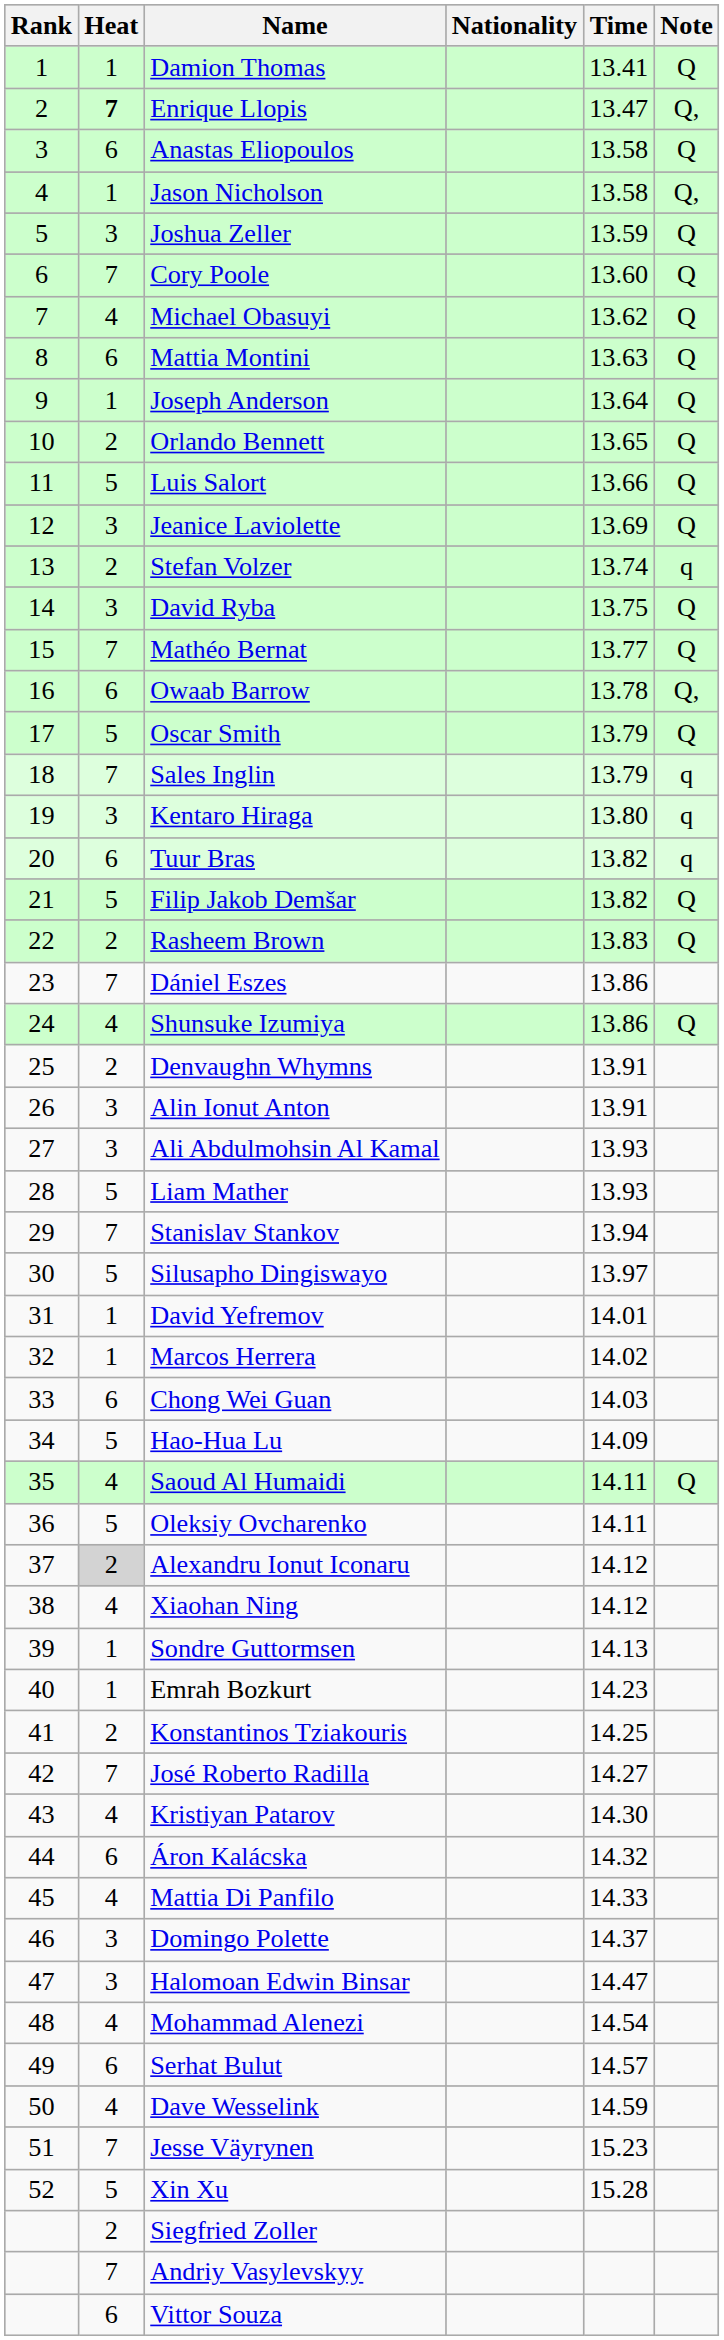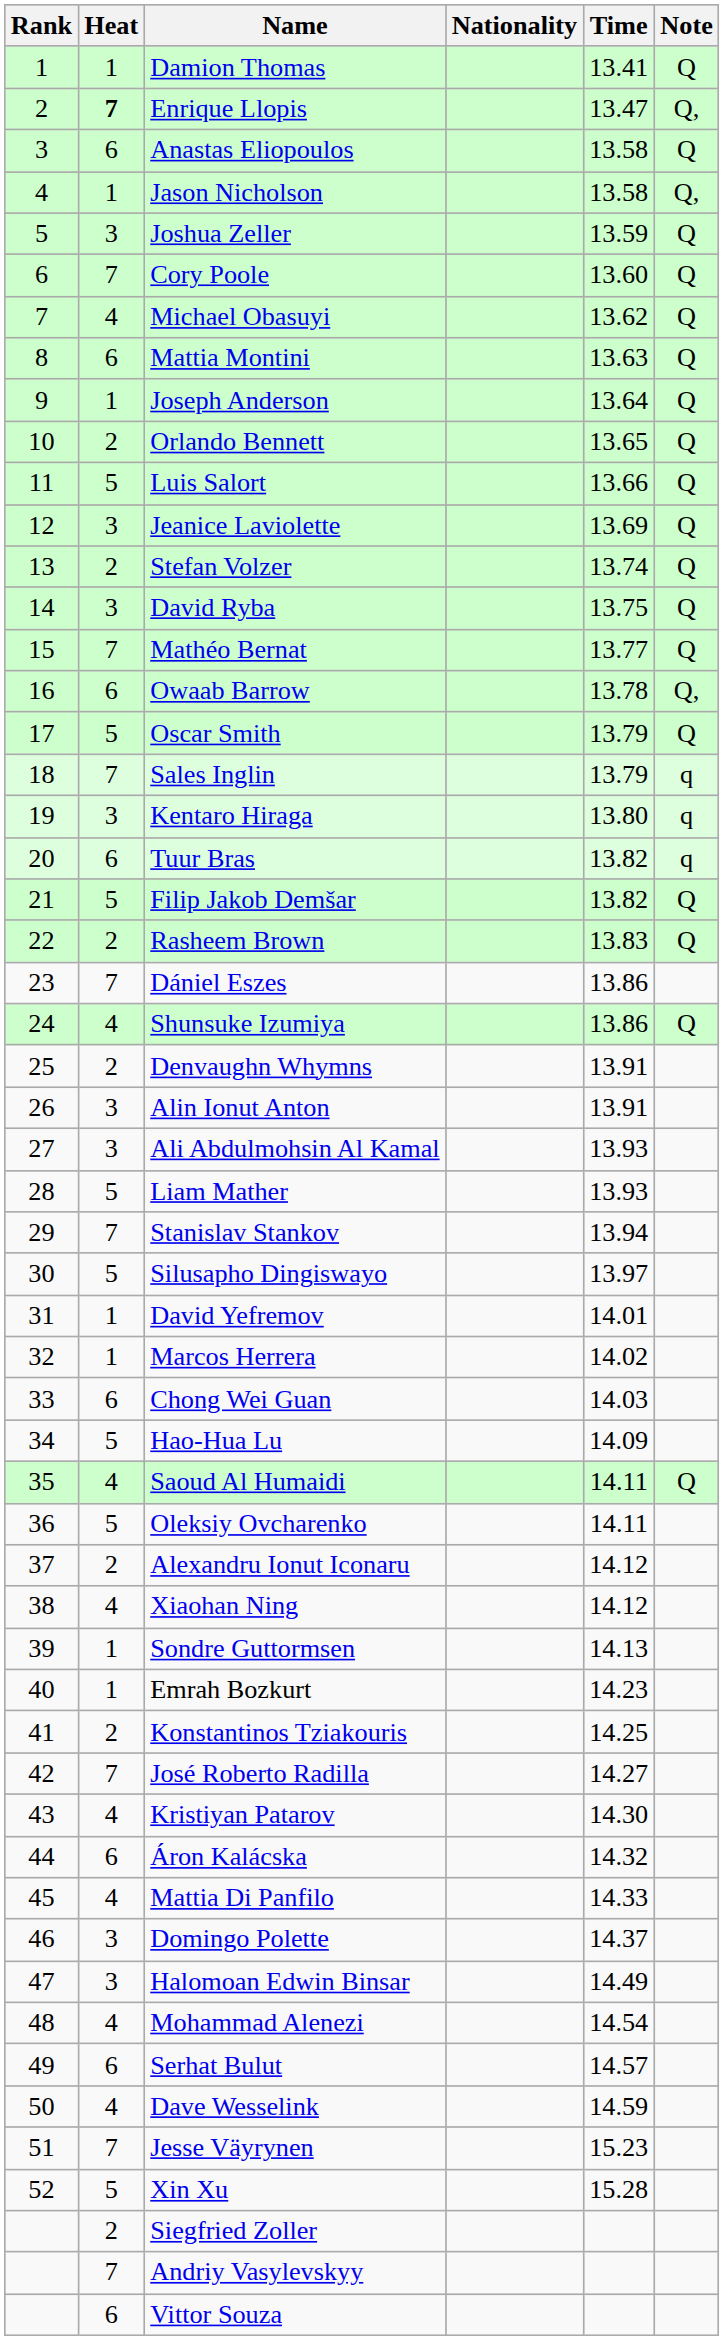 <table class="wikitable sortable" style="text-align:center">
 <tr>
 <th>Rank</th>
 <th>Heat</th>
 <th>Name</th>
 <th>Nationality</th>
 <th>Time</th>
 <th>Note</th>
 </tr>
 <tr bgcolor=ccffcc>
 <td>1</td>
 <td>1</td>
 <td align=left><a href='#'>Damion Thomas</a></td>
 <td align=left></td>
 <td>13.41</td>
 <td>Q</td>
 </tr>
 <tr bgcolor=ccffcc>
 <td>2</td>
 <td><strong>7</strong></td>
 <td align=left><a href='#'>Enrique Llopis</a></td>
 <td align=left></td>
 <td>13.47</td>
 <td>Q, </td>
 </tr>
 <tr bgcolor=ccffcc>
 <td>3</td>
 <td>6</td>
 <td align=left><a href='#'>Anastas Eliopoulos</a></td>
 <td align=left></td>
 <td>13.58</td>
 <td>Q</td>
 </tr>
 <tr bgcolor=ccffcc>
 <td>4</td>
 <td>1</td>
 <td align=left><a href='#'>Jason Nicholson</a></td>
 <td align=left></td>
 <td>13.58</td>
 <td>Q, </td>
 </tr>
 <tr bgcolor=ccffcc>
 <td>5</td>
 <td>3</td>
 <td align=left><a href='#'>Joshua Zeller</a></td>
 <td align=left></td>
 <td>13.59</td>
 <td>Q</td>
 </tr>
 <tr bgcolor=ccffcc>
 <td>6</td>
 <td>7</td>
 <td align=left><a href='#'>Cory Poole</a></td>
 <td align=left></td>
 <td>13.60</td>
 <td>Q</td>
 </tr>
 <tr bgcolor=ccffcc>
 <td>7</td>
 <td>4</td>
 <td align=left><a href='#'>Michael Obasuyi</a></td>
 <td align=left></td>
 <td>13.62</td>
 <td>Q</td>
 </tr>
 <tr bgcolor=ccffcc>
 <td>8</td>
 <td>6</td>
 <td align=left><a href='#'>Mattia Montini</a></td>
 <td align=left></td>
 <td>13.63</td>
 <td>Q</td>
 </tr>
 <tr bgcolor=ccffcc>
 <td>9</td>
 <td>1</td>
 <td align=left><a href='#'>Joseph Anderson</a></td>
 <td align=left></td>
 <td>13.64</td>
 <td>Q</td>
 </tr>
 <tr bgcolor=ccffcc>
 <td>10</td>
 <td>2</td>
 <td align=left><a href='#'>Orlando Bennett</a></td>
 <td align=left></td>
 <td>13.65</td>
 <td>Q</td>
 </tr>
 <tr bgcolor=ccffcc>
 <td>11</td>
 <td>5</td>
 <td align=left><a href='#'>Luis Salort</a></td>
 <td align=left></td>
 <td>13.66</td>
 <td>Q</td>
 </tr>
 <tr bgcolor=ccffcc>
 <td>12</td>
 <td>3</td>
 <td align=left><a href='#'>Jeanice Laviolette</a></td>
 <td align=left></td>
 <td>13.69</td>
 <td>Q</td>
 </tr>
 <tr bgcolor=ccffcc>
 <td>13</td>
 <td>2</td>
 <td align=left><a href='#'>Stefan Volzer</a></td>
 <td align=left></td>
 <td>13.74</td>
-<td>q</td>
+<td>Q</td>
 </tr>
 <tr bgcolor=ccffcc>
 <td>14</td>
 <td>3</td>
 <td align=left><a href='#'>David Ryba</a></td>
 <td align=left></td>
 <td>13.75</td>
 <td>Q</td>
 </tr>
 <tr bgcolor=ccffcc>
 <td>15</td>
 <td>7</td>
 <td align=left><a href='#'>Mathéo Bernat</a></td>
 <td align=left></td>
 <td>13.77</td>
 <td>Q</td>
 </tr>
 <tr bgcolor=ccffcc>
 <td>16</td>
 <td>6</td>
 <td align=left><a href='#'>Owaab Barrow</a></td>
 <td align=left></td>
 <td>13.78</td>
 <td>Q, </td>
 </tr>
 <tr bgcolor=ccffcc>
 <td>17</td>
 <td>5</td>
 <td align=left><a href='#'>Oscar Smith</a></td>
 <td align=left></td>
 <td>13.79</td>
 <td>Q</td>
 </tr>
 <tr bgcolor=ddffdd>
 <td>18</td>
 <td>7</td>
 <td align=left><a href='#'>Sales Inglin</a></td>
 <td align=left></td>
 <td>13.79</td>
 <td>q</td>
 </tr>
 <tr bgcolor=ddffdd>
 <td>19</td>
 <td>3</td>
 <td align=left><a href='#'>Kentaro Hiraga</a></td>
 <td align=left></td>
 <td>13.80</td>
 <td>q</td>
 </tr>
 <tr bgcolor=ddffdd>
 <td>20</td>
 <td>6</td>
 <td align=left><a href='#'>Tuur Bras</a></td>
 <td align=left></td>
 <td>13.82</td>
 <td>q</td>
 </tr>
 <tr bgcolor=ccffcc>
 <td>21</td>
 <td>5</td>
 <td align=left><a href='#'>Filip Jakob Demšar</a></td>
 <td align=left></td>
 <td>13.82</td>
 <td>Q</td>
 </tr>
 <tr bgcolor=ccffcc>
 <td>22</td>
 <td>2</td>
 <td align=left><a href='#'>Rasheem Brown</a></td>
 <td align=left></td>
 <td>13.83</td>
 <td>Q</td>
 </tr>
 <tr>
 <td>23</td>
 <td>7</td>
 <td align=left><a href='#'>Dániel Eszes</a></td>
 <td align=left></td>
 <td>13.86</td>
 <td></td>
 </tr>
 <tr bgcolor=ccffcc>
 <td>24</td>
 <td>4</td>
 <td align=left><a href='#'>Shunsuke Izumiya</a></td>
 <td align=left></td>
 <td>13.86</td>
 <td>Q</td>
 </tr>
 <tr>
 <td>25</td>
 <td>2</td>
 <td align=left><a href='#'>Denvaughn Whymns</a></td>
 <td align=left></td>
 <td>13.91</td>
 <td></td>
 </tr>
 <tr>
 <td>26</td>
 <td>3</td>
 <td align=left><a href='#'>Alin Ionut Anton</a></td>
 <td align=left></td>
 <td>13.91</td>
 <td></td>
 </tr>
 <tr>
 <td>27</td>
 <td>3</td>
 <td align=left><a href='#'>Ali Abdulmohsin Al Kamal</a></td>
 <td align=left></td>
 <td>13.93</td>
 <td></td>
 </tr>
 <tr>
 <td>28</td>
 <td>5</td>
 <td align=left><a href='#'>Liam Mather</a></td>
 <td align=left></td>
 <td>13.93</td>
 <td></td>
 </tr>
 <tr>
 <td>29</td>
 <td>7</td>
 <td align=left><a href='#'>Stanislav Stankov</a></td>
 <td align=left></td>
 <td>13.94</td>
 <td></td>
 </tr>
 <tr>
 <td>30</td>
 <td>5</td>
 <td align=left><a href='#'>Silusapho Dingiswayo</a></td>
 <td align=left></td>
 <td>13.97</td>
 <td></td>
 </tr>
 <tr>
 <td>31</td>
 <td>1</td>
 <td align=left><a href='#'>David Yefremov</a></td>
 <td align=left></td>
 <td>14.01</td>
 <td></td>
 </tr>
 <tr>
 <td>32</td>
 <td>1</td>
 <td align=left><a href='#'>Marcos Herrera</a></td>
 <td align=left></td>
 <td>14.02</td>
 <td></td>
 </tr>
 <tr>
 <td>33</td>
 <td>6</td>
 <td align=left><a href='#'>Chong Wei Guan</a></td>
 <td align=left></td>
 <td>14.03</td>
 <td></td>
 </tr>
 <tr>
 <td>34</td>
 <td>5</td>
 <td align=left><a href='#'>Hao-Hua Lu</a></td>
 <td align=left></td>
 <td>14.09</td>
 <td></td>
 </tr>
 <tr bgcolor=ccffcc>
 <td>35</td>
 <td>4</td>
 <td align=left><a href='#'>Saoud Al Humaidi</a></td>
 <td align=left></td>
 <td>14.11</td>
 <td>Q</td>
 </tr>
 <tr>
 <td>36</td>
 <td>5</td>
 <td align=left><a href='#'>Oleksiy Ovcharenko</a></td>
 <td align=left></td>
 <td>14.11</td>
 <td></td>
 </tr>
 <tr>
 <td>37</td>
-<td style="background: lightgrey;">2</td>
+<td>2</td>
 <td align=left><a href='#'>Alexandru Ionut Iconaru</a></td>
 <td align=left></td>
 <td>14.12</td>
 <td></td>
 </tr>
 <tr>
 <td>38</td>
 <td>4</td>
 <td align=left><a href='#'>Xiaohan Ning</a></td>
 <td align=left></td>
 <td>14.12</td>
 <td></td>
 </tr>
 <tr>
 <td>39</td>
 <td>1</td>
 <td align=left><a href='#'>Sondre Guttormsen</a></td>
 <td align=left></td>
 <td>14.13</td>
 <td></td>
 </tr>
 <tr>
 <td>40</td>
 <td>1</td>
 <td align=left>Emrah Bozkurt</td>
 <td align=left></td>
 <td>14.23</td>
 <td></td>
 </tr>
 <tr>
 <td>41</td>
 <td>2</td>
 <td align=left><a href='#'>Konstantinos Tziakouris</a></td>
 <td align=left></td>
 <td>14.25</td>
 <td></td>
 </tr>
 <tr>
 <td>42</td>
 <td>7</td>
 <td align=left><a href='#'>José Roberto Radilla</a></td>
 <td align=left></td>
 <td>14.27</td>
 <td></td>
 </tr>
 <tr>
 <td>43</td>
 <td>4</td>
 <td align=left><a href='#'>Kristiyan Patarov</a></td>
 <td align=left></td>
 <td>14.30</td>
 <td></td>
 </tr>
 <tr>
 <td>44</td>
 <td>6</td>
 <td align=left><a href='#'>Áron Kalácska</a></td>
 <td align=left></td>
 <td>14.32</td>
 <td></td>
 </tr>
 <tr>
 <td>45</td>
 <td>4</td>
 <td align=left><a href='#'>Mattia Di Panfilo</a></td>
 <td align=left></td>
 <td>14.33</td>
 <td></td>
 </tr>
 <tr>
 <td>46</td>
 <td>3</td>
 <td align=left><a href='#'>Domingo Polette</a></td>
 <td align=left></td>
 <td>14.37</td>
 <td></td>
 </tr>
 <tr>
 <td>47</td>
 <td>3</td>
 <td align=left><a href='#'>Halomoan Edwin Binsar</a></td>
 <td align=left></td>
-<td>14.47</td>
+<td>14.49</td>
 <td></td>
 </tr>
 <tr>
 <td>48</td>
 <td>4</td>
 <td align=left><a href='#'>Mohammad Alenezi</a></td>
 <td align=left></td>
 <td>14.54</td>
 <td></td>
 </tr>
 <tr>
 <td>49</td>
 <td>6</td>
 <td align=left><a href='#'>Serhat Bulut</a></td>
 <td align=left></td>
 <td>14.57</td>
 <td></td>
 </tr>
 <tr>
 <td>50</td>
 <td>4</td>
 <td align=left><a href='#'>Dave Wesselink</a></td>
 <td align=left></td>
 <td>14.59</td>
 <td></td>
 </tr>
 <tr>
 <td>51</td>
 <td>7</td>
 <td align=left><a href='#'>Jesse Väyrynen</a></td>
 <td align=left></td>
 <td>15.23</td>
 <td></td>
 </tr>
 <tr>
 <td>52</td>
 <td>5</td>
 <td align=left><a href='#'>Xin Xu</a></td>
 <td align=left></td>
 <td>15.28</td>
 <td></td>
 </tr>
 <tr>
 <td></td>
 <td>2</td>
 <td align=left><a href='#'>Siegfried Zoller</a></td>
 <td align=left></td>
 <td></td>
 <td></td>
 </tr>
 <tr>
 <td></td>
 <td>7</td>
 <td align=left><a href='#'>Andriy Vasylevskyy</a></td>
 <td align=left></td>
 <td></td>
 <td></td>
 </tr>
 <tr>
 <td></td>
 <td>6</td>
 <td align=left><a href='#'>Vittor Souza</a></td>
 <td align=left></td>
 <td></td>
 <td></td>
 </tr>
 </table>
